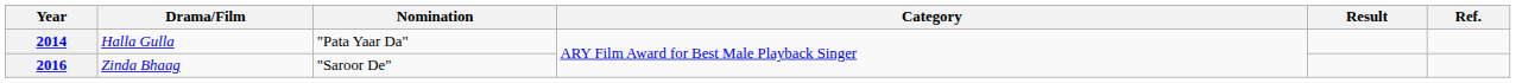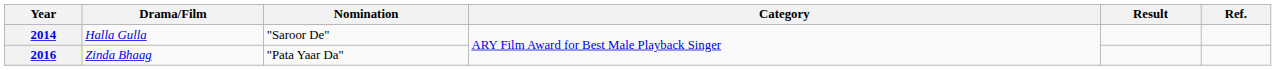 <table class="wikitable plainrowheaders" width="100%" "textcolor:#000;">
 <tr>
 <th>Year</th>
 <th>Drama/Film</th>
 <th>Nomination</th>
 <th>Category</th>
 <th>Result</th>
 <th>Ref.</th>
 </tr>
 <tr>
 <th><a href='#'>2014</a></th>
 <td><em><a href='#'>Halla Gulla</a></em></td>
-<td>"Pata Yaar Da"</td>
+<td>"Saroor De"</td>
 <td rowspan="2"><a href='#'>ARY Film Award for Best Male Playback Singer</a></td>
 <td></td>
 <td></td>
 </tr>
 <tr>
 <th><a href='#'>2016</a></th>
 <td><em><a href='#'>Zinda Bhaag</a></em></td>
-<td>"Saroor De"</td>
+<td>"Pata Yaar Da"</td>
 <td></td>
 <td></td>
 </tr>
 </table>
